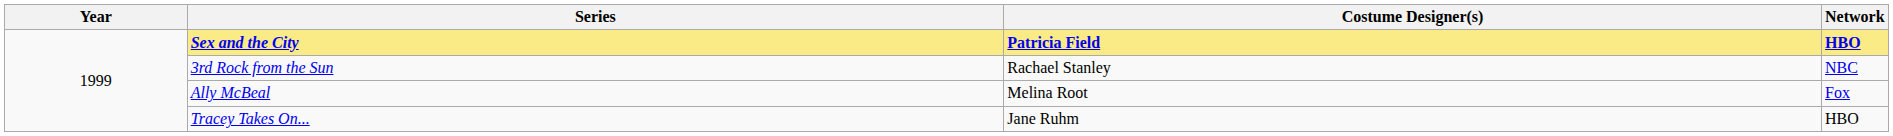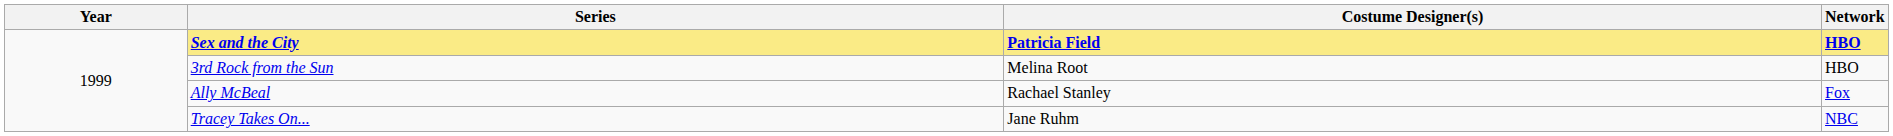 <table class="wikitable" width="95%" cellpadding="5">
 <tr>
 <th width="10%">Year</th>
 <th width="45%">Series</th>
 <th width="45%">Costume Designer(s)</th>
 <th width="8%">Network</th>
 </tr>
 <tr>
 <td rowspan="4" style="text-align:center;">1999<br></td>
 <td style="background:#FAEB86;"><strong><em><a href='#'>Sex and the City</a></em></strong></td>
 <td style="background:#FAEB86;"><strong><a href='#'>Patricia Field</a></strong></td>
 <td style="background:#FAEB86;"><strong><a href='#'>HBO</a></strong></td>
 </tr>
 <tr>
 <td><em><a href='#'>3rd Rock from the Sun</a></em></td>
-<td>Rachael Stanley</td>
-<td><a href='#'>NBC</a></td>
+<td>Melina Root</td>
+<td>HBO</td>
 </tr>
 <tr>
 <td><em><a href='#'>Ally McBeal</a></em></td>
-<td>Melina Root</td>
+<td>Rachael Stanley</td>
 <td><a href='#'>Fox</a></td>
 </tr>
 <tr>
 <td><em><a href='#'>Tracey Takes On...</a></em></td>
 <td>Jane Ruhm</td>
-<td>HBO</td>
+<td><a href='#'>NBC</a></td>
 </tr>
 </table>
